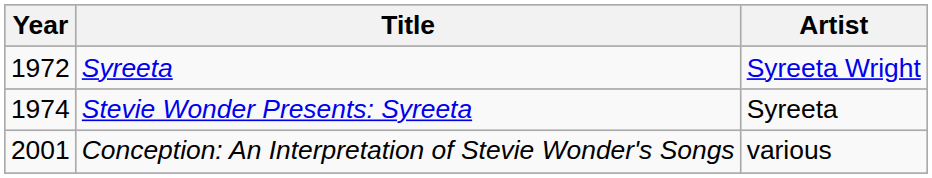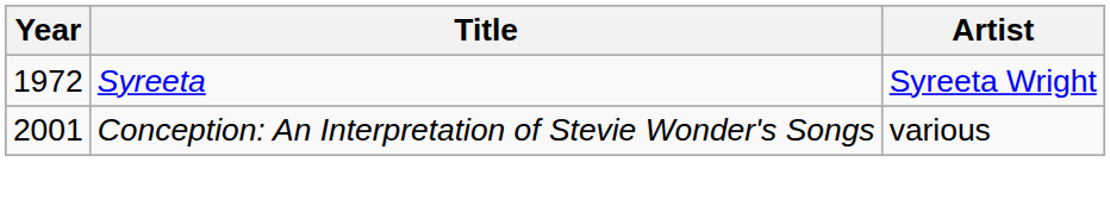 <table class="wikitable">
 <tr>
 <th>Year</th>
 <th>Title</th>
 <th>Artist</th>
 </tr>
 <tr>
 <td>1972</td>
 <td><em><a href='#'>Syreeta</a></em></td>
 <td><a href='#'>Syreeta Wright</a></td>
 </tr>
 <tr>
-<td>1974</td>
-<td><em><a href='#'>Stevie Wonder Presents: Syreeta</a></em></td>
-<td>Syreeta</td>
-</tr>
-<tr>
 <td>2001</td>
 <td><em>Conception: An Interpretation of Stevie Wonder's Songs</em></td>
 <td>various</td>
 </tr>
 </table>
